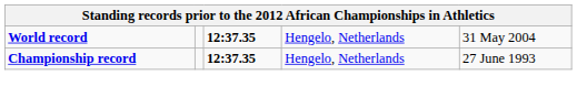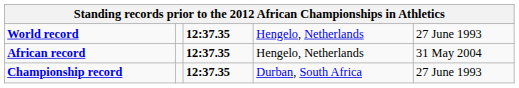 <table class="wikitable" width=75%>
 <tr>
 <th colspan="5">Standing records prior to the 2012 African Championships in Athletics</th>
 </tr>
 <tr>
 <td><strong><a href='#'>World record</a></strong></td>
 <td></td>
 <td><strong>12:37.35</strong></td>
 <td><a href='#'>Hengelo</a>, <a href='#'>Netherlands</a></td>
+<td>27 June 1993</td>
+</tr>
+<tr>
+<td><strong><a href='#'>African record</a></strong></td>
+<td></td>
+<td><strong>12:37.35</strong></td>
+<td>Hengelo, Netherlands</td>
 <td>31 May 2004</td>
 </tr>
 <tr>
 <td><strong><a href='#'>Championship record</a></strong></td>
 <td></td>
 <td><strong>12:37.35</strong></td>
-<td><a href='#'>Hengelo</a>, <a href='#'>Netherlands</a></td>
+<td><a href='#'>Durban</a>, <a href='#'>South Africa</a></td>
 <td>27 June 1993</td>
 </tr>
 </table>
